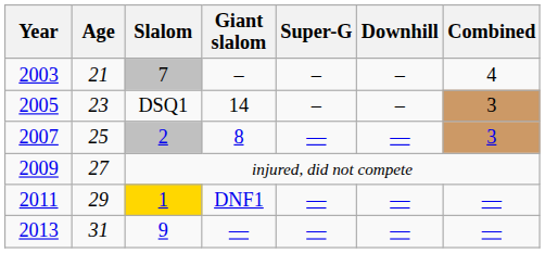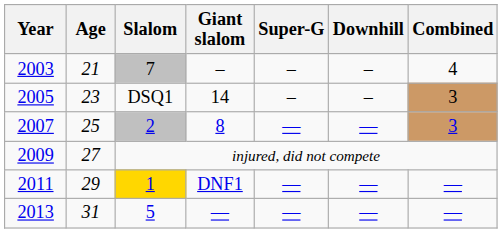 <table class=wikitable style="text-align:center">
 <tr>
 <th>  Year  </th>
 <th> Age </th>
 <th> Slalom </th>
 <th> Giant <br> slalom </th>
 <th>Super-G</th>
 <th>Downhill</th>
 <th>Combined</th>
 </tr>
 <tr>
 <td><a href='#'>2003</a></td>
 <td><em>21</em></td>
 <td style="background:silver;">7</td>
 <td>–</td>
 <td>–</td>
 <td>–</td>
 <td>4</td>
 </tr>
 <tr>
 <td><a href='#'>2005</a></td>
 <td><em>23</em></td>
 <td>DSQ1</td>
 <td>14</td>
 <td>–</td>
 <td>–</td>
 <td style="background:#c96;">3</td>
 </tr>
 <tr>
 <td><a href='#'>2007</a></td>
 <td><em>25</em></td>
 <td style="background:silver;"><a href='#'>2</a></td>
 <td><a href='#'>8</a></td>
 <td><a href='#'>—</a></td>
 <td><a href='#'>—</a></td>
 <td style="background:#c96;"><a href='#'>3</a></td>
 </tr>
 <tr>
 <td><a href='#'>2009</a></td>
 <td><em>27</em></td>
 <td colspan=5><small><em>injured, did not compete</em></small> </td>
 </tr>
 <tr>
 <td><a href='#'>2011</a></td>
 <td><em>29</em></td>
 <td style="background:gold;"><a href='#'>1</a></td>
 <td><a href='#'>DNF1</a></td>
 <td><a href='#'>—</a></td>
 <td><a href='#'>—</a></td>
 <td><a href='#'>—</a></td>
 </tr>
 <tr>
 <td><a href='#'>2013</a></td>
 <td><em>31</em></td>
-<td><a href='#'>9</a></td>
+<td><a href='#'>5</a></td>
 <td><a href='#'>—</a></td>
 <td><a href='#'>—</a></td>
 <td><a href='#'>—</a></td>
 <td><a href='#'>—</a><br></td>
 </tr>
 </table>
